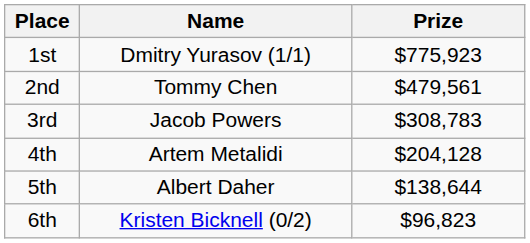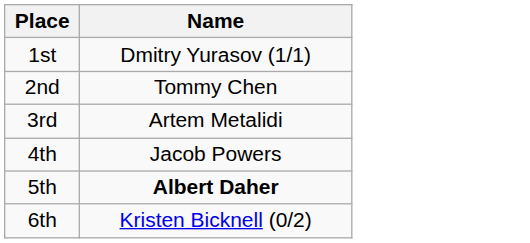 <table class="wikitable">
 <tr>
 <th width="50">Place</th>
 <th width="200">Name</th>
-<th width="125">Prize</th>
 </tr>
 <tr>
 <td align = "center">1st</td>
 <td align = "center">Dmitry Yurasov (1/1)</td>
-<td align = "center">$775,923</td>
 </tr>
 <tr>
 <td align = "center">2nd</td>
 <td align = "center">Tommy Chen</td>
-<td align = "center">$479,561</td>
 </tr>
 <tr>
 <td align = "center">3rd</td>
-<td align = "center">Jacob Powers</td>
-<td align = "center">$308,783</td>
+<td align = "center">Artem Metalidi</td>
 </tr>
 <tr>
 <td align = "center">4th</td>
-<td align = "center">Artem Metalidi</td>
-<td align = "center">$204,128</td>
+<td align = "center">Jacob Powers</td>
 </tr>
 <tr>
 <td align = "center">5th</td>
-<td align = "center">Albert Daher</td>
-<td align = "center">$138,644</td>
+<td align = "center"><strong>Albert Daher</strong></td>
 </tr>
 <tr>
 <td align = "center">6th</td>
 <td align = "center"><a href='#'>Kristen Bicknell</a> (0/2)</td>
-<td align = "center">$96,823</td>
 </tr>
 </table>
